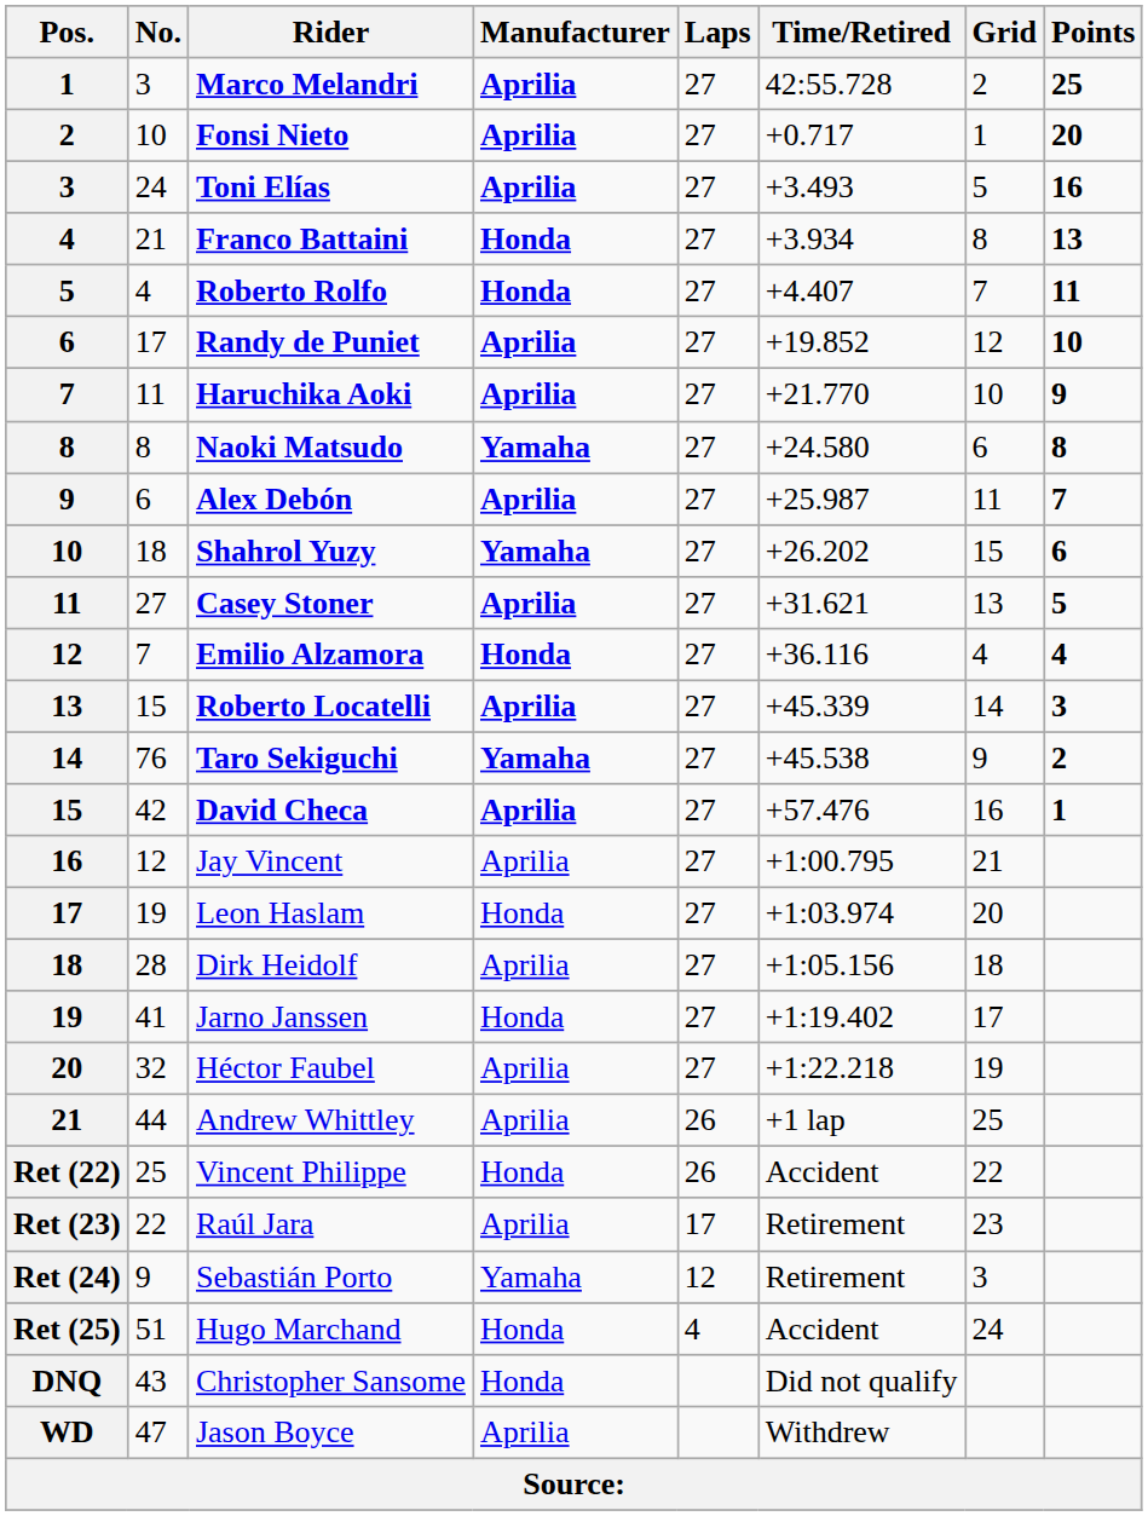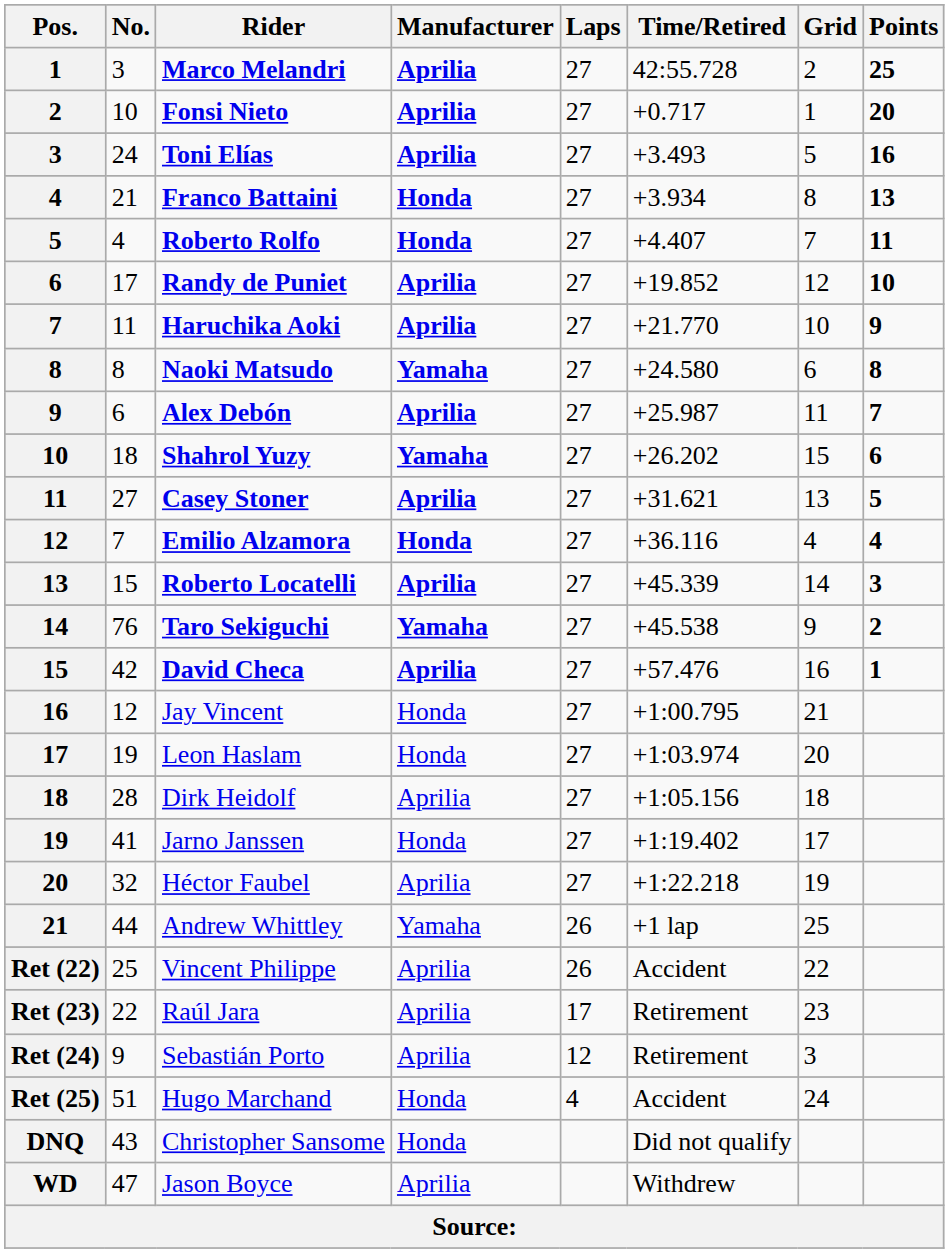 <table class="wikitable" style="font-size: 95%;">
 <tr>
 <th>Pos.</th>
 <th>No.</th>
 <th>Rider</th>
 <th>Manufacturer</th>
 <th>Laps</th>
 <th>Time/Retired</th>
 <th>Grid</th>
 <th>Points</th>
 </tr>
 <tr>
 <th>1</th>
 <td>3</td>
 <td> <strong><a href='#'>Marco Melandri</a></strong></td>
 <td><strong><a href='#'>Aprilia</a></strong></td>
 <td>27</td>
 <td>42:55.728</td>
 <td>2</td>
 <td><strong>25</strong></td>
 </tr>
 <tr>
 <th>2</th>
 <td>10</td>
 <td> <strong><a href='#'>Fonsi Nieto</a></strong></td>
 <td><strong><a href='#'>Aprilia</a></strong></td>
 <td>27</td>
 <td>+0.717</td>
 <td>1</td>
 <td><strong>20</strong></td>
 </tr>
 <tr>
 <th>3</th>
 <td>24</td>
 <td> <strong><a href='#'>Toni Elías</a></strong></td>
 <td><strong><a href='#'>Aprilia</a></strong></td>
 <td>27</td>
 <td>+3.493</td>
 <td>5</td>
 <td><strong>16</strong></td>
 </tr>
 <tr>
 <th>4</th>
 <td>21</td>
 <td> <strong><a href='#'>Franco Battaini</a></strong></td>
 <td><strong><a href='#'>Honda</a></strong></td>
 <td>27</td>
 <td>+3.934</td>
 <td>8</td>
 <td><strong>13</strong></td>
 </tr>
 <tr>
 <th>5</th>
 <td>4</td>
 <td> <strong><a href='#'>Roberto Rolfo</a></strong></td>
 <td><strong><a href='#'>Honda</a></strong></td>
 <td>27</td>
 <td>+4.407</td>
 <td>7</td>
 <td><strong>11</strong></td>
 </tr>
 <tr>
 <th>6</th>
 <td>17</td>
 <td> <strong><a href='#'>Randy de Puniet</a></strong></td>
 <td><strong><a href='#'>Aprilia</a></strong></td>
 <td>27</td>
 <td>+19.852</td>
 <td>12</td>
 <td><strong>10</strong></td>
 </tr>
 <tr>
 <th>7</th>
 <td>11</td>
 <td> <strong><a href='#'>Haruchika Aoki</a></strong></td>
 <td><strong><a href='#'>Aprilia</a></strong></td>
 <td>27</td>
 <td>+21.770</td>
 <td>10</td>
 <td><strong>9</strong></td>
 </tr>
 <tr>
 <th>8</th>
 <td>8</td>
 <td> <strong><a href='#'>Naoki Matsudo</a></strong></td>
 <td><strong><a href='#'>Yamaha</a></strong></td>
 <td>27</td>
 <td>+24.580</td>
 <td>6</td>
 <td><strong>8</strong></td>
 </tr>
 <tr>
 <th>9</th>
 <td>6</td>
 <td> <strong><a href='#'>Alex Debón</a></strong></td>
 <td><strong><a href='#'>Aprilia</a></strong></td>
 <td>27</td>
 <td>+25.987</td>
 <td>11</td>
 <td><strong>7</strong></td>
 </tr>
 <tr>
 <th>10</th>
 <td>18</td>
 <td> <strong><a href='#'>Shahrol Yuzy</a></strong></td>
 <td><strong><a href='#'>Yamaha</a></strong></td>
 <td>27</td>
 <td>+26.202</td>
 <td>15</td>
 <td><strong>6</strong></td>
 </tr>
 <tr>
 <th>11</th>
 <td>27</td>
 <td> <strong><a href='#'>Casey Stoner</a></strong></td>
 <td><strong><a href='#'>Aprilia</a></strong></td>
 <td>27</td>
 <td>+31.621</td>
 <td>13</td>
 <td><strong>5</strong></td>
 </tr>
 <tr>
 <th>12</th>
 <td>7</td>
 <td> <strong><a href='#'>Emilio Alzamora</a></strong></td>
 <td><strong><a href='#'>Honda</a></strong></td>
 <td>27</td>
 <td>+36.116</td>
 <td>4</td>
 <td><strong>4</strong></td>
 </tr>
 <tr>
 <th>13</th>
 <td>15</td>
 <td> <strong><a href='#'>Roberto Locatelli</a></strong></td>
 <td><strong><a href='#'>Aprilia</a></strong></td>
 <td>27</td>
 <td>+45.339</td>
 <td>14</td>
 <td><strong>3</strong></td>
 </tr>
 <tr>
 <th>14</th>
 <td>76</td>
 <td> <strong><a href='#'>Taro Sekiguchi</a></strong></td>
 <td><strong><a href='#'>Yamaha</a></strong></td>
 <td>27</td>
 <td>+45.538</td>
 <td>9</td>
 <td><strong>2</strong></td>
 </tr>
 <tr>
 <th>15</th>
 <td>42</td>
 <td> <strong><a href='#'>David Checa</a></strong></td>
 <td><strong><a href='#'>Aprilia</a></strong></td>
 <td>27</td>
 <td>+57.476</td>
 <td>16</td>
 <td><strong>1</strong></td>
 </tr>
 <tr>
 <th>16</th>
 <td>12</td>
 <td> <a href='#'>Jay Vincent</a></td>
-<td><a href='#'>Aprilia</a></td>
+<td><a href='#'>Honda</a></td>
 <td>27</td>
 <td>+1:00.795</td>
 <td>21</td>
 <td></td>
 </tr>
 <tr>
 <th>17</th>
 <td>19</td>
 <td> <a href='#'>Leon Haslam</a></td>
 <td><a href='#'>Honda</a></td>
 <td>27</td>
 <td>+1:03.974</td>
 <td>20</td>
 <td></td>
 </tr>
 <tr>
 <th>18</th>
 <td>28</td>
 <td> <a href='#'>Dirk Heidolf</a></td>
 <td><a href='#'>Aprilia</a></td>
 <td>27</td>
 <td>+1:05.156</td>
 <td>18</td>
 <td></td>
 </tr>
 <tr>
 <th>19</th>
 <td>41</td>
 <td> <a href='#'>Jarno Janssen</a></td>
 <td><a href='#'>Honda</a></td>
 <td>27</td>
 <td>+1:19.402</td>
 <td>17</td>
 <td></td>
 </tr>
 <tr>
 <th>20</th>
 <td>32</td>
 <td> <a href='#'>Héctor Faubel</a></td>
 <td><a href='#'>Aprilia</a></td>
 <td>27</td>
 <td>+1:22.218</td>
 <td>19</td>
 <td></td>
 </tr>
 <tr>
 <th>21</th>
 <td>44</td>
 <td> <a href='#'>Andrew Whittley</a></td>
-<td><a href='#'>Aprilia</a></td>
+<td><a href='#'>Yamaha</a></td>
 <td>26</td>
 <td>+1 lap</td>
 <td>25</td>
 <td></td>
 </tr>
 <tr>
 <th>Ret (22)</th>
 <td>25</td>
 <td> <a href='#'>Vincent Philippe</a></td>
-<td><a href='#'>Honda</a></td>
+<td><a href='#'>Aprilia</a></td>
 <td>26</td>
 <td>Accident</td>
 <td>22</td>
 <td></td>
 </tr>
 <tr>
 <th>Ret (23)</th>
 <td>22</td>
 <td> <a href='#'>Raúl Jara</a></td>
 <td><a href='#'>Aprilia</a></td>
 <td>17</td>
 <td>Retirement</td>
 <td>23</td>
 <td></td>
 </tr>
 <tr>
 <th>Ret (24)</th>
 <td>9</td>
 <td> <a href='#'>Sebastián Porto</a></td>
-<td><a href='#'>Yamaha</a></td>
+<td><a href='#'>Aprilia</a></td>
 <td>12</td>
 <td>Retirement</td>
 <td>3</td>
 <td></td>
 </tr>
 <tr>
 <th>Ret (25)</th>
 <td>51</td>
 <td> <a href='#'>Hugo Marchand</a></td>
 <td><a href='#'>Honda</a></td>
 <td>4</td>
 <td>Accident</td>
 <td>24</td>
 <td></td>
 </tr>
 <tr>
 <th>DNQ</th>
 <td>43</td>
 <td> <a href='#'>Christopher Sansome</a></td>
 <td><a href='#'>Honda</a></td>
 <td></td>
 <td>Did not qualify</td>
 <td></td>
 <td></td>
 </tr>
 <tr>
 <th>WD</th>
 <td>47</td>
 <td> <a href='#'>Jason Boyce</a></td>
 <td><a href='#'>Aprilia</a></td>
 <td></td>
 <td>Withdrew</td>
 <td></td>
 <td></td>
 </tr>
 <tr>
 <th colspan=8>Source:</th>
 </tr>
 </table>
